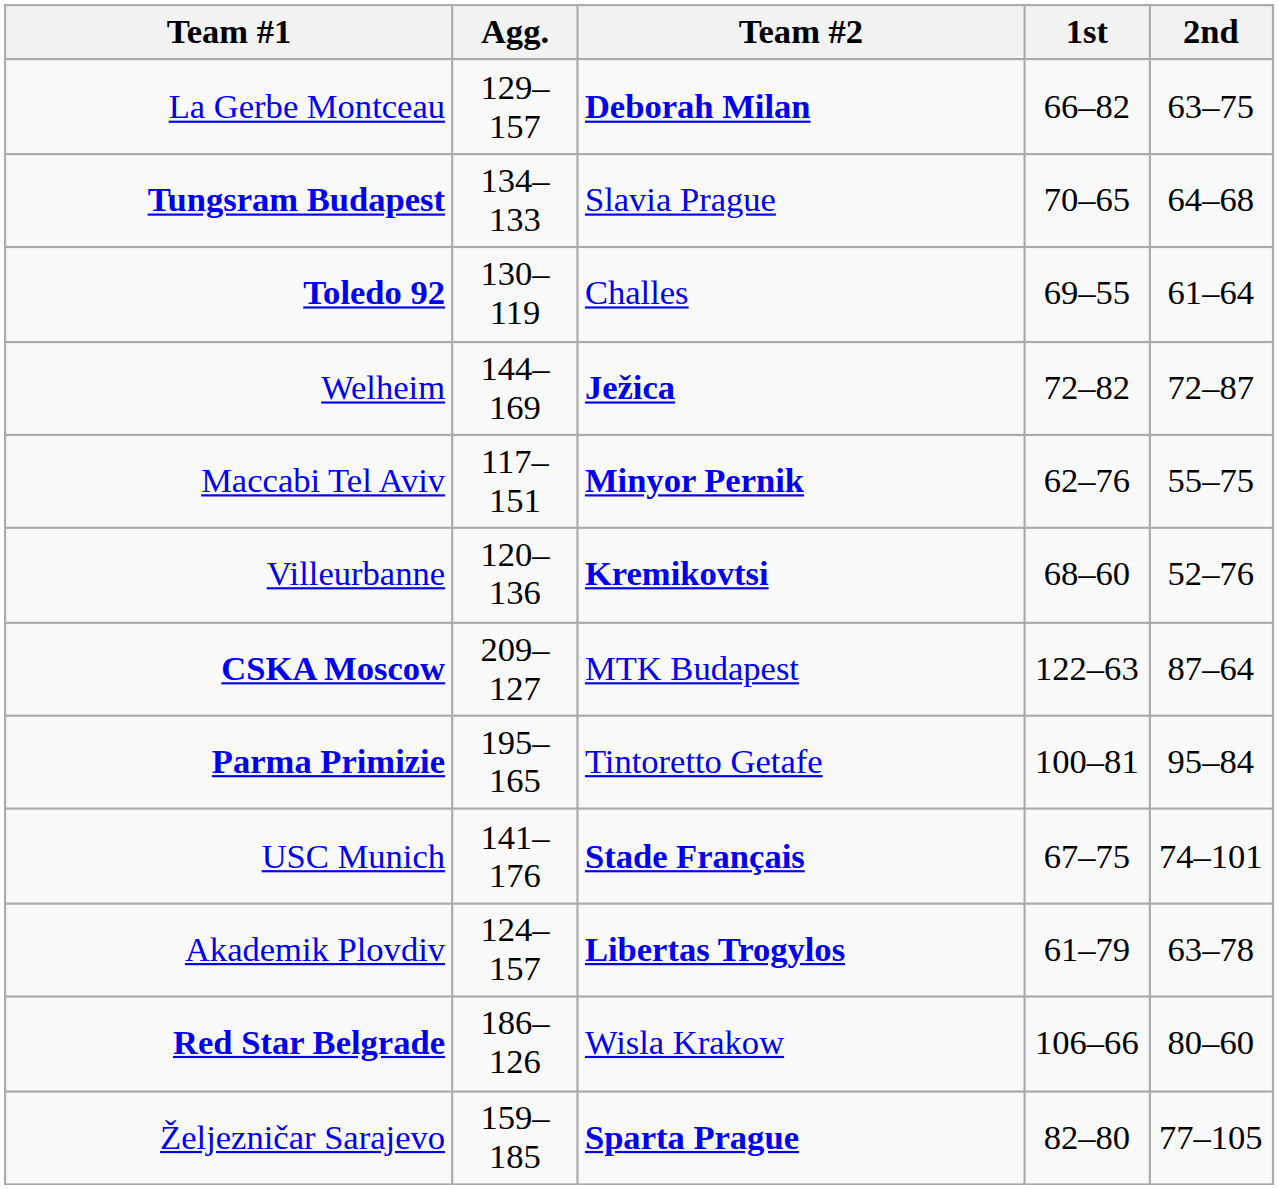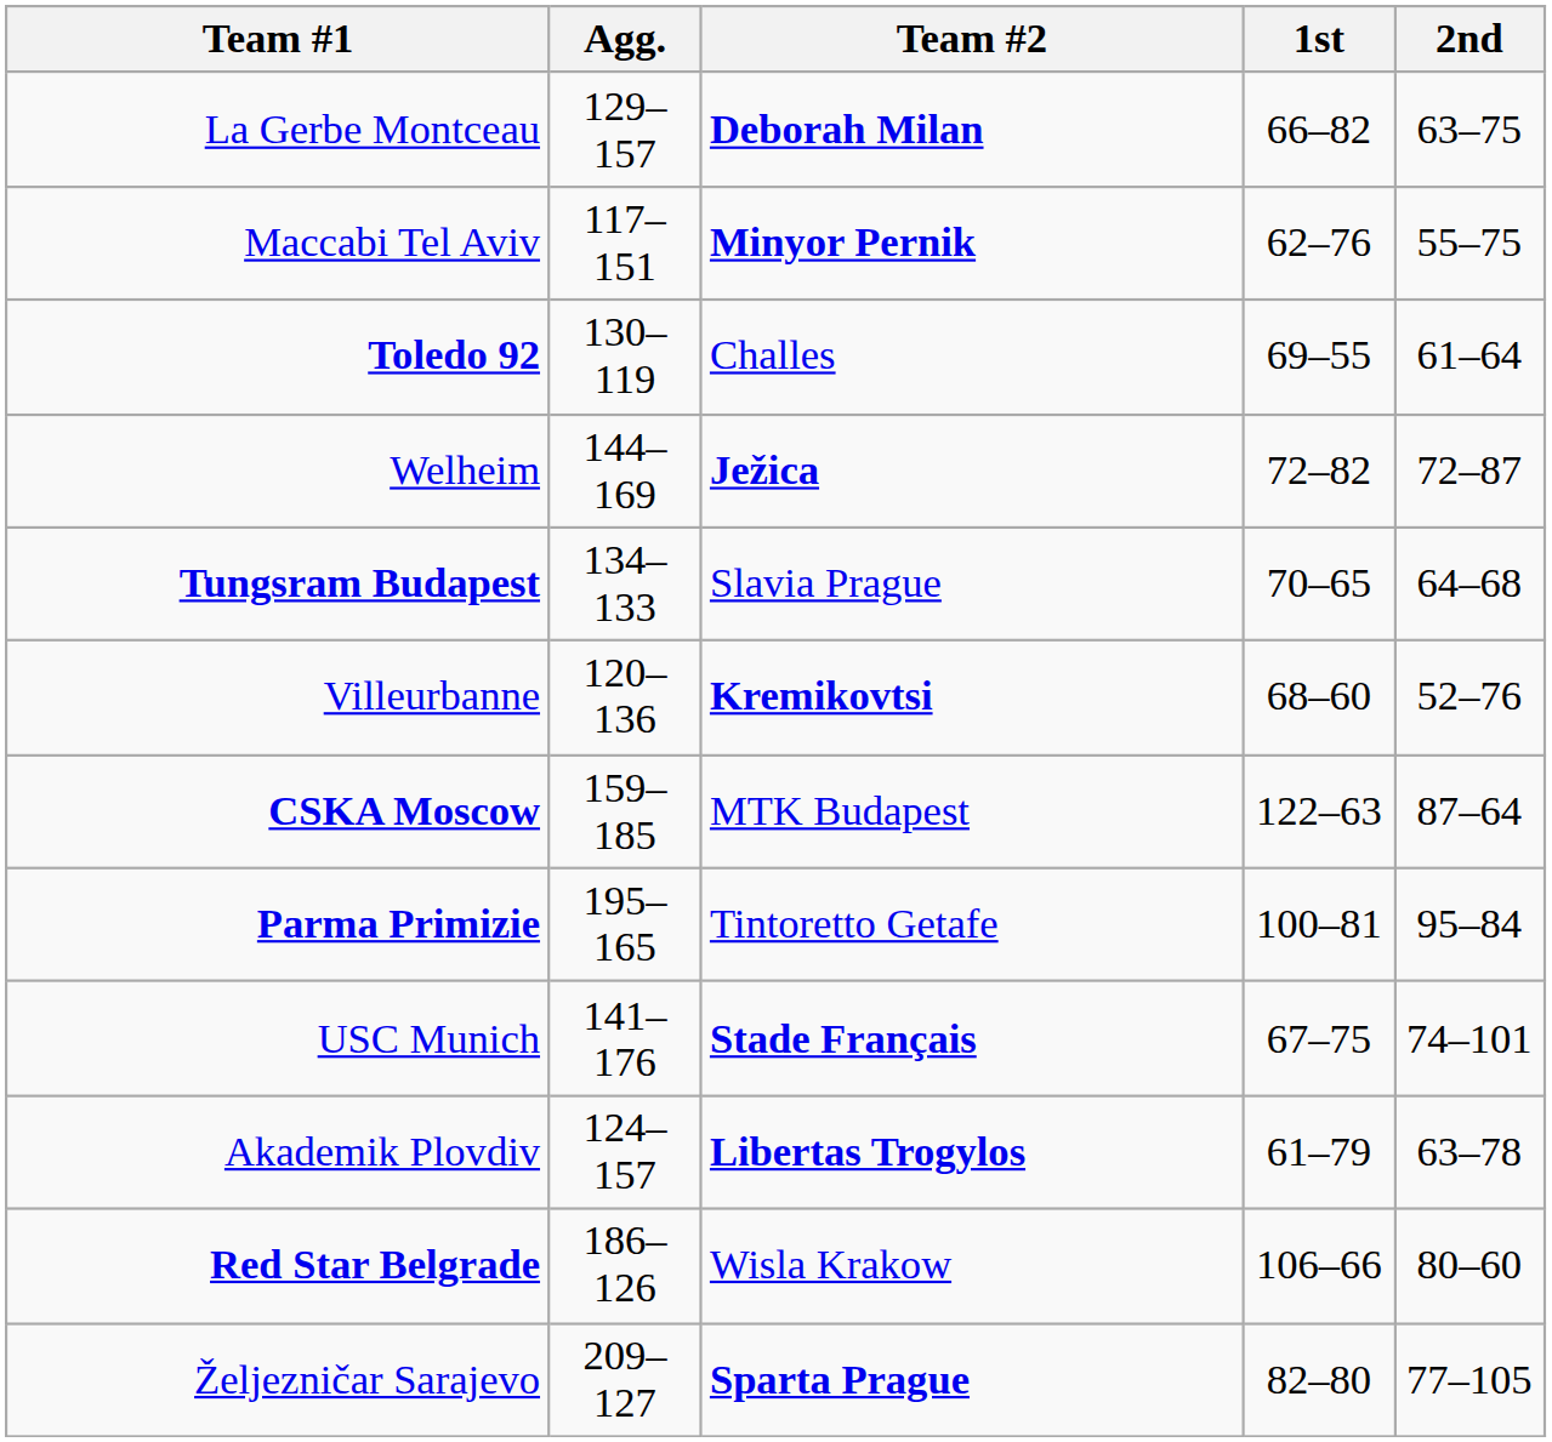 <table class=wikitable style="text-align:center">
 <tr>
 <th width=200>Team #1</th>
 <th width=50>Agg.</th>
 <th width=200>Team #2</th>
 <th width=50>1st</th>
 <th width=50>2nd</th>
 </tr>
 <tr>
 <td align=right><a href='#'>La Gerbe Montceau</a> </td>
 <td>129–157</td>
 <td align=left> <strong><a href='#'>Deborah Milan</a></strong></td>
 <td align=center>66–82</td>
 <td align=center>63–75</td>
 </tr>
 <tr>
-<td align=right><strong><a href='#'>Tungsram Budapest</a></strong> </td>
-<td>134–133</td>
-<td align=left> <a href='#'>Slavia Prague</a></td>
-<td align=center>70–65</td>
-<td align=center>64–68</td>
+<td align=right><a href='#'>Maccabi Tel Aviv</a> </td>
+<td>117–151</td>
+<td align=left> <strong><a href='#'>Minyor Pernik</a></strong></td>
+<td align=center>62–76</td>
+<td align=center>55–75</td>
 </tr>
 <tr>
 <td align=right><strong><a href='#'>Toledo 92</a></strong> </td>
 <td>130–119</td>
 <td align=left> <a href='#'>Challes</a></td>
 <td align=center>69–55</td>
 <td align=center>61–64</td>
 </tr>
 <tr>
 <td align=right><a href='#'>Welheim</a> </td>
 <td>144–169</td>
 <td align=left> <strong><a href='#'>Ježica</a></strong></td>
 <td align=center>72–82</td>
 <td align=center>72–87</td>
 </tr>
 <tr>
-<td align=right><a href='#'>Maccabi Tel Aviv</a> </td>
-<td>117–151</td>
-<td align=left> <strong><a href='#'>Minyor Pernik</a></strong></td>
-<td align=center>62–76</td>
-<td align=center>55–75</td>
+<td align=right><strong><a href='#'>Tungsram Budapest</a></strong> </td>
+<td>134–133</td>
+<td align=left> <a href='#'>Slavia Prague</a></td>
+<td align=center>70–65</td>
+<td align=center>64–68</td>
 </tr>
 <tr>
 <td align=right><a href='#'>Villeurbanne</a> </td>
 <td>120–136</td>
 <td align=left> <strong><a href='#'>Kremikovtsi</a></strong></td>
 <td align=center>68–60</td>
 <td align=center>52–76</td>
 </tr>
 <tr>
 <td align=right><strong><a href='#'>CSKA Moscow</a></strong> </td>
-<td>209–127</td>
+<td>159–185</td>
 <td align=left> <a href='#'>MTK Budapest</a></td>
 <td align=center>122–63</td>
 <td align=center>87–64</td>
 </tr>
 <tr>
 <td align=right><strong><a href='#'>Parma Primizie</a></strong> </td>
 <td>195–165</td>
 <td align=left> <a href='#'>Tintoretto Getafe</a></td>
 <td align=center>100–81</td>
 <td align=center>95–84</td>
 </tr>
 <tr>
 <td align=right><a href='#'>USC Munich</a> </td>
 <td>141–176</td>
 <td align=left> <strong><a href='#'>Stade Français</a></strong></td>
 <td align=center>67–75</td>
 <td align=center>74–101</td>
 </tr>
 <tr>
 <td align=right><a href='#'>Akademik Plovdiv</a> </td>
 <td>124–157</td>
 <td align=left> <strong><a href='#'>Libertas Trogylos</a></strong></td>
 <td align=center>61–79</td>
 <td align=center>63–78</td>
 </tr>
 <tr>
 <td align=right><strong><a href='#'>Red Star Belgrade</a></strong> </td>
 <td>186–126</td>
 <td align=left> <a href='#'>Wisla Krakow</a></td>
 <td align=center>106–66</td>
 <td align=center>80–60</td>
 </tr>
 <tr>
 <td align=right><a href='#'>Željezničar Sarajevo</a> </td>
-<td>159–185</td>
+<td>209–127</td>
 <td align=left> <strong><a href='#'>Sparta Prague</a></strong></td>
 <td align=center>82–80</td>
 <td align=center>77–105</td>
 </tr>
 </table>
